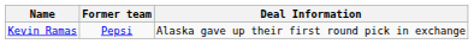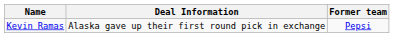 <table class="wikitable sortable sortable">
 <tr>
 <th>Name</th>
+<th>Deal Information</th>
 <th>Former team</th>
-<th>Deal Information</th>
 </tr>
 <tr style="text-align: center">
 <td><a href='#'>Kevin Ramas</a></td>
+<td>Alaska gave up their first round pick in exchange</td>
 <td><a href='#'>Pepsi</a></td>
-<td>Alaska gave up their first round pick in exchange</td>
 </tr>
 </table>
